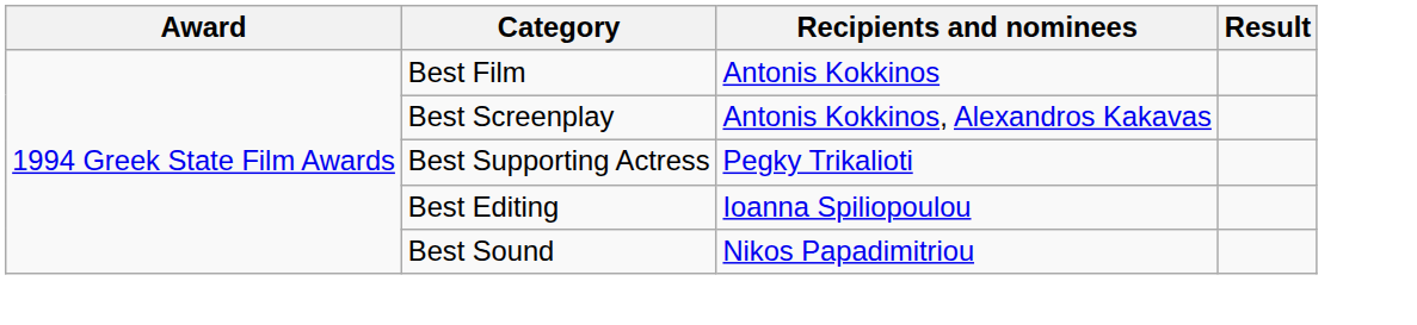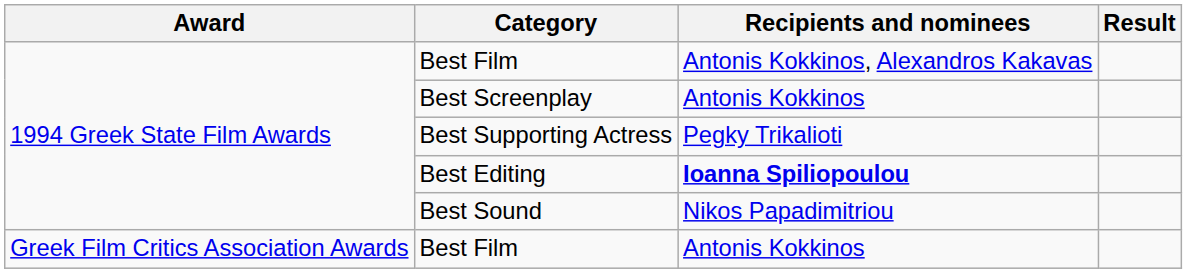 <table class="wikitable">
 <tr>
 <th>Award</th>
 <th>Category</th>
 <th>Recipients and nominees</th>
 <th>Result</th>
 </tr>
 <tr>
 <td rowspan="5"><a href='#'>1994 Greek State Film Awards</a></td>
 <td>Best Film</td>
-<td><a href='#'>Antonis Kokkinos</a></td>
+<td><a href='#'>Antonis Kokkinos</a>, <a href='#'>Alexandros Kakavas</a></td>
 <td></td>
 </tr>
 <tr>
 <td>Best Screenplay</td>
-<td><a href='#'>Antonis Kokkinos</a>, <a href='#'>Alexandros Kakavas</a></td>
+<td><a href='#'>Antonis Kokkinos</a></td>
 <td></td>
 </tr>
 <tr>
 <td>Best Supporting Actress</td>
 <td><a href='#'>Pegky Trikalioti</a></td>
 <td></td>
 </tr>
 <tr>
 <td>Best Editing</td>
-<td><a href='#'>Ioanna Spiliopoulou</a></td>
+<td><strong><a href='#'>Ioanna Spiliopoulou</a></strong></td>
 <td></td>
 </tr>
 <tr>
 <td>Best Sound</td>
 <td><a href='#'>Nikos Papadimitriou</a></td>
 <td></td>
 </tr>
+<tr>
+<td><a href='#'>Greek Film Critics Association Awards</a></td>
+<td>Best Film</td>
+<td><a href='#'>Antonis Kokkinos</a></td>
+<td></td>
+</tr>
 </table>
